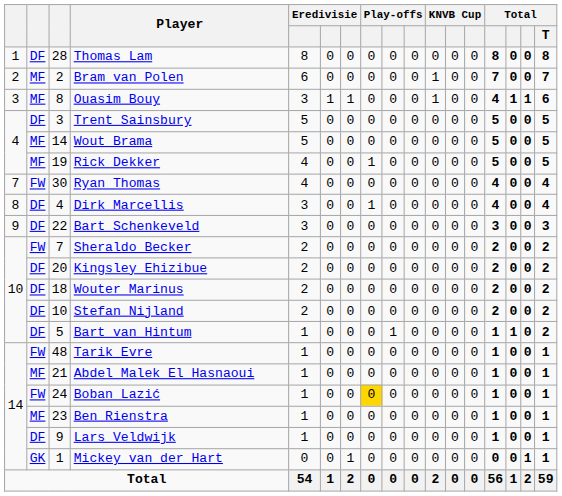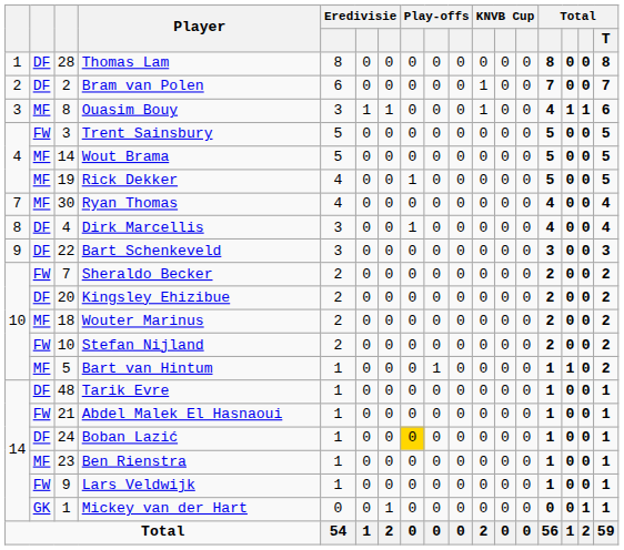 <table class="wikitable sortable" style="font-size: 95%; text-align: center;">
 <tr>
 <th rowspan="2" width=10></th>
 <th rowspan="2" width=10></th>
 <th rowspan="2" width=10></th>
 <th rowspan="2" width=200>Player</th>
 <th colspan="3"><small>Eredivisie</small></th>
 <th colspan="3"><small>Play-offs</small></th>
 <th colspan="3"><small>KNVB Cup</small></th>
 <th colspan="4"><small>Total</small></th>
 </tr>
 <tr>
 <th></th>
 <th></th>
 <th></th>
 <th></th>
 <th></th>
 <th></th>
 <th></th>
 <th></th>
 <th></th>
 <th></th>
 <th></th>
 <th></th>
 <th>T</th>
 </tr>
 <tr>
 <td>1</td>
 <td><a href='#'>DF</a></td>
 <td>28</td>
 <td align=left> <a href='#'>Thomas Lam</a></td>
 <td>8</td>
 <td>0</td>
 <td>0</td>
 <td>0</td>
 <td>0</td>
 <td>0</td>
 <td>0</td>
 <td>0</td>
 <td>0</td>
 <td><strong>8</strong></td>
 <td><strong>0</strong></td>
 <td><strong>0</strong></td>
 <td><strong>8</strong></td>
 </tr>
 <tr>
 <td>2</td>
-<td><a href='#'>MF</a></td>
+<td><a href='#'>DF</a></td>
 <td>2</td>
 <td align=left> <a href='#'>Bram van Polen</a></td>
 <td>6</td>
 <td>0</td>
 <td>0</td>
 <td>0</td>
 <td>0</td>
 <td>0</td>
 <td>1</td>
 <td>0</td>
 <td>0</td>
 <td><strong>7</strong></td>
 <td><strong>0</strong></td>
 <td><strong>0</strong></td>
 <td><strong>7</strong></td>
 </tr>
 <tr>
 <td>3</td>
 <td><a href='#'>MF</a></td>
 <td>8</td>
 <td align=left> <a href='#'>Ouasim Bouy</a></td>
 <td>3</td>
 <td>1</td>
 <td>1</td>
 <td>0</td>
 <td>0</td>
 <td>0</td>
 <td>1</td>
 <td>0</td>
 <td>0</td>
 <td><strong>4</strong></td>
 <td><strong>1</strong></td>
 <td><strong>1</strong></td>
 <td><strong>6</strong></td>
 </tr>
 <tr>
 <td rowspan=3>4</td>
-<td><a href='#'>DF</a></td>
+<td><a href='#'>FW</a></td>
 <td>3</td>
 <td align=left> <a href='#'>Trent Sainsbury</a></td>
 <td>5</td>
 <td>0</td>
 <td>0</td>
 <td>0</td>
 <td>0</td>
 <td>0</td>
 <td>0</td>
 <td>0</td>
 <td>0</td>
 <td><strong>5</strong></td>
 <td><strong>0</strong></td>
 <td><strong>0</strong></td>
 <td><strong>5</strong></td>
 </tr>
 <tr>
 <td><a href='#'>MF</a></td>
 <td>14</td>
 <td align=left> <a href='#'>Wout Brama</a></td>
 <td>5</td>
 <td>0</td>
 <td>0</td>
 <td>0</td>
 <td>0</td>
 <td>0</td>
 <td>0</td>
 <td>0</td>
 <td>0</td>
 <td><strong>5</strong></td>
 <td><strong>0</strong></td>
 <td><strong>0</strong></td>
 <td><strong>5</strong></td>
 </tr>
 <tr>
 <td><a href='#'>MF</a></td>
 <td>19</td>
 <td align=left> <a href='#'>Rick Dekker</a></td>
 <td>4</td>
 <td>0</td>
 <td>0</td>
 <td>1</td>
 <td>0</td>
 <td>0</td>
 <td>0</td>
 <td>0</td>
 <td>0</td>
 <td><strong>5</strong></td>
 <td><strong>0</strong></td>
 <td><strong>0</strong></td>
 <td><strong>5</strong></td>
 </tr>
 <tr>
 <td>7</td>
-<td><a href='#'>FW</a></td>
+<td><a href='#'>MF</a></td>
 <td>30</td>
 <td align=left> <a href='#'>Ryan Thomas</a></td>
 <td>4</td>
 <td>0</td>
 <td>0</td>
 <td>0</td>
 <td>0</td>
 <td>0</td>
 <td>0</td>
 <td>0</td>
 <td>0</td>
 <td><strong>4</strong></td>
 <td><strong>0</strong></td>
 <td><strong>0</strong></td>
 <td><strong>4</strong></td>
 </tr>
 <tr>
 <td>8</td>
 <td><a href='#'>DF</a></td>
 <td>4</td>
 <td align=left> <a href='#'>Dirk Marcellis</a></td>
 <td>3</td>
 <td>0</td>
 <td>0</td>
 <td>1</td>
 <td>0</td>
 <td>0</td>
 <td>0</td>
 <td>0</td>
 <td>0</td>
 <td><strong>4</strong></td>
 <td><strong>0</strong></td>
 <td><strong>0</strong></td>
 <td><strong>4</strong></td>
 </tr>
 <tr>
 <td>9</td>
 <td><a href='#'>DF</a></td>
 <td>22</td>
 <td align=left> <a href='#'>Bart Schenkeveld</a></td>
 <td>3</td>
 <td>0</td>
 <td>0</td>
 <td>0</td>
 <td>0</td>
 <td>0</td>
 <td>0</td>
 <td>0</td>
 <td>0</td>
 <td><strong>3</strong></td>
 <td><strong>0</strong></td>
 <td><strong>0</strong></td>
 <td><strong>3</strong></td>
 </tr>
 <tr>
 <td rowspan=5>10</td>
 <td><a href='#'>FW</a></td>
 <td>7</td>
 <td align=left> <a href='#'>Sheraldo Becker</a></td>
 <td>2</td>
 <td>0</td>
 <td>0</td>
 <td>0</td>
 <td>0</td>
 <td>0</td>
 <td>0</td>
 <td>0</td>
 <td>0</td>
 <td><strong>2</strong></td>
 <td><strong>0</strong></td>
 <td><strong>0</strong></td>
 <td><strong>2</strong></td>
 </tr>
 <tr>
 <td><a href='#'>DF</a></td>
 <td>20</td>
 <td align=left> <a href='#'>Kingsley Ehizibue</a></td>
 <td>2</td>
 <td>0</td>
 <td>0</td>
 <td>0</td>
 <td>0</td>
 <td>0</td>
 <td>0</td>
 <td>0</td>
 <td>0</td>
 <td><strong>2</strong></td>
 <td><strong>0</strong></td>
 <td><strong>0</strong></td>
 <td><strong>2</strong></td>
 </tr>
 <tr>
-<td><a href='#'>DF</a></td>
+<td><a href='#'>MF</a></td>
 <td>18</td>
 <td align=left> <a href='#'>Wouter Marinus</a></td>
 <td>2</td>
 <td>0</td>
 <td>0</td>
 <td>0</td>
 <td>0</td>
 <td>0</td>
 <td>0</td>
 <td>0</td>
 <td>0</td>
 <td><strong>2</strong></td>
 <td><strong>0</strong></td>
 <td><strong>0</strong></td>
 <td><strong>2</strong></td>
 </tr>
 <tr>
-<td><a href='#'>DF</a></td>
+<td><a href='#'>FW</a></td>
 <td>10</td>
 <td align=left> <a href='#'>Stefan Nijland</a></td>
 <td>2</td>
 <td>0</td>
 <td>0</td>
 <td>0</td>
 <td>0</td>
 <td>0</td>
 <td>0</td>
 <td>0</td>
 <td>0</td>
 <td><strong>2</strong></td>
 <td><strong>0</strong></td>
 <td><strong>0</strong></td>
 <td><strong>2</strong></td>
 </tr>
 <tr>
-<td><a href='#'>DF</a></td>
+<td><a href='#'>MF</a></td>
 <td>5</td>
 <td align=left> <a href='#'>Bart van Hintum</a></td>
 <td>1</td>
 <td>0</td>
 <td>0</td>
 <td>0</td>
 <td>1</td>
 <td>0</td>
 <td>0</td>
 <td>0</td>
 <td>0</td>
 <td><strong>1</strong></td>
 <td><strong>1</strong></td>
 <td><strong>0</strong></td>
 <td><strong>2</strong></td>
 </tr>
 <tr>
 <td rowspan=6>14</td>
-<td><a href='#'>FW</a></td>
+<td><a href='#'>DF</a></td>
 <td>48</td>
 <td align=left> <a href='#'>Tarik Evre</a></td>
 <td>1</td>
 <td>0</td>
 <td>0</td>
 <td>0</td>
 <td>0</td>
 <td>0</td>
 <td>0</td>
 <td>0</td>
 <td>0</td>
 <td><strong>1</strong></td>
 <td><strong>0</strong></td>
 <td><strong>0</strong></td>
 <td><strong>1</strong></td>
 </tr>
 <tr>
-<td><a href='#'>MF</a></td>
+<td><a href='#'>FW</a></td>
 <td>21</td>
 <td align=left> <a href='#'>Abdel Malek El Hasnaoui</a></td>
 <td>1</td>
 <td>0</td>
 <td>0</td>
 <td>0</td>
 <td>0</td>
 <td>0</td>
 <td>0</td>
 <td>0</td>
 <td>0</td>
 <td><strong>1</strong></td>
 <td><strong>0</strong></td>
 <td><strong>0</strong></td>
 <td><strong>1</strong></td>
 </tr>
 <tr>
-<td><a href='#'>FW</a></td>
+<td><a href='#'>DF</a></td>
 <td>24</td>
 <td align=left> <a href='#'>Boban Lazić</a></td>
 <td>1</td>
 <td>0</td>
 <td>0</td>
 <td style="background: gold;">0</td>
 <td>0</td>
 <td>0</td>
 <td>0</td>
 <td>0</td>
 <td>0</td>
 <td><strong>1</strong></td>
 <td><strong>0</strong></td>
 <td><strong>0</strong></td>
 <td><strong>1</strong></td>
 </tr>
 <tr>
 <td><a href='#'>MF</a></td>
 <td>23</td>
 <td align=left> <a href='#'>Ben Rienstra</a></td>
 <td>1</td>
 <td>0</td>
 <td>0</td>
 <td>0</td>
 <td>0</td>
 <td>0</td>
 <td>0</td>
 <td>0</td>
 <td>0</td>
 <td><strong>1</strong></td>
 <td><strong>0</strong></td>
 <td><strong>0</strong></td>
 <td><strong>1</strong></td>
 </tr>
 <tr>
-<td><a href='#'>DF</a></td>
+<td><a href='#'>FW</a></td>
 <td>9</td>
 <td align=left> <a href='#'>Lars Veldwijk</a></td>
 <td>1</td>
 <td>0</td>
 <td>0</td>
 <td>0</td>
 <td>0</td>
 <td>0</td>
 <td>0</td>
 <td>0</td>
 <td>0</td>
 <td><strong>1</strong></td>
 <td><strong>0</strong></td>
 <td><strong>0</strong></td>
 <td><strong>1</strong></td>
 </tr>
 <tr>
 <td><a href='#'>GK</a></td>
 <td>1</td>
 <td align=left> <a href='#'>Mickey van der Hart</a></td>
 <td>0</td>
 <td>0</td>
 <td>1</td>
 <td>0</td>
 <td>0</td>
 <td>0</td>
 <td>0</td>
 <td>0</td>
 <td>0</td>
 <td><strong>0</strong></td>
 <td><strong>0</strong></td>
 <td><strong>1</strong></td>
 <td><strong>1</strong></td>
 </tr>
 <tr class="sortbottom">
 <td colspan=4><strong>Total</strong></td>
 <th><strong>54</strong></th>
 <th><strong>1</strong></th>
 <th><strong>2</strong></th>
 <th><strong>0</strong></th>
 <th><strong>0</strong></th>
 <th><strong>0</strong></th>
 <th><strong>2</strong></th>
 <th><strong>0</strong></th>
 <th><strong>0</strong></th>
 <th><strong>56</strong></th>
 <th><strong>1</strong></th>
 <th><strong>2</strong></th>
 <th><strong>59</strong></th>
 </tr>
 </table>
